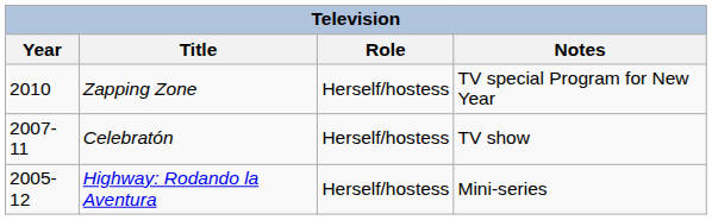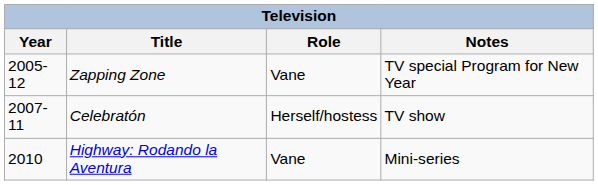 <table class="wikitable">
 <tr>
 <th colspan="5" style="background:LightSteelBlue;">Television</th>
 </tr>
 <tr>
 <th>Year</th>
 <th>Title</th>
 <th>Role</th>
 <th>Notes</th>
 </tr>
 <tr>
-<td>2010</td>
+<td>2005-12</td>
 <td><em>Zapping Zone</em></td>
-<td>Herself/hostess</td>
+<td>Vane</td>
 <td>TV special Program for New Year</td>
 </tr>
 <tr>
 <td>2007-11</td>
 <td><em>Celebratón</em></td>
 <td>Herself/hostess</td>
 <td>TV show</td>
 </tr>
 <tr>
-<td>2005-12</td>
+<td>2010</td>
 <td><em><a href='#'>Highway: Rodando la Aventura</a></em></td>
-<td>Herself/hostess</td>
+<td>Vane</td>
 <td>Mini-series</td>
 </tr>
 </table>
